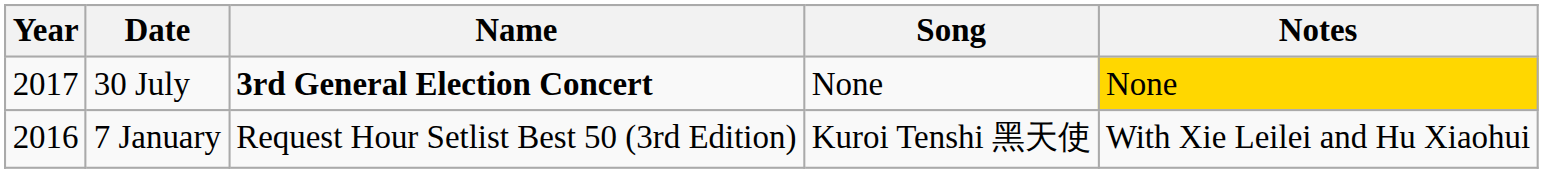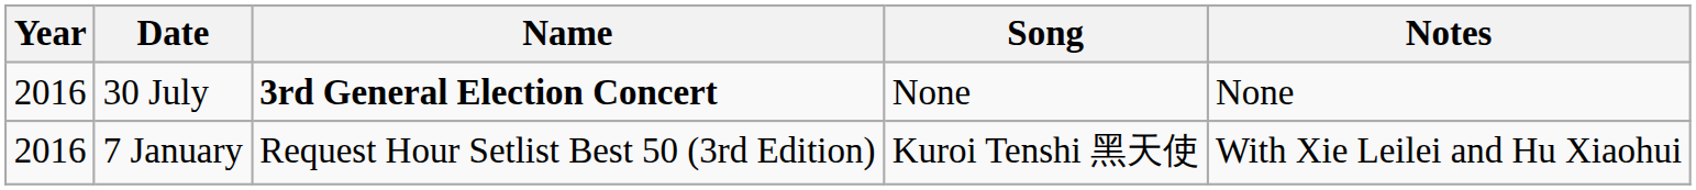 <table class="wikitable">
 <tr>
 <th>Year</th>
 <th>Date</th>
 <th>Name</th>
 <th>Song</th>
 <th>Notes</th>
 </tr>
 <tr>
-<td>2017</td>
+<td>2016</td>
 <td>30 July</td>
 <td><strong>3rd General Election Concert</strong></td>
 <td>None</td>
-<td style="background: gold;">None</td>
+<td>None</td>
 </tr>
 <tr>
 <td>2016</td>
 <td>7 January</td>
 <td>Request Hour Setlist Best 50 (3rd Edition)</td>
 <td>Kuroi Tenshi 黑天使</td>
 <td>With Xie Leilei and Hu Xiaohui</td>
 </tr>
 </table>
